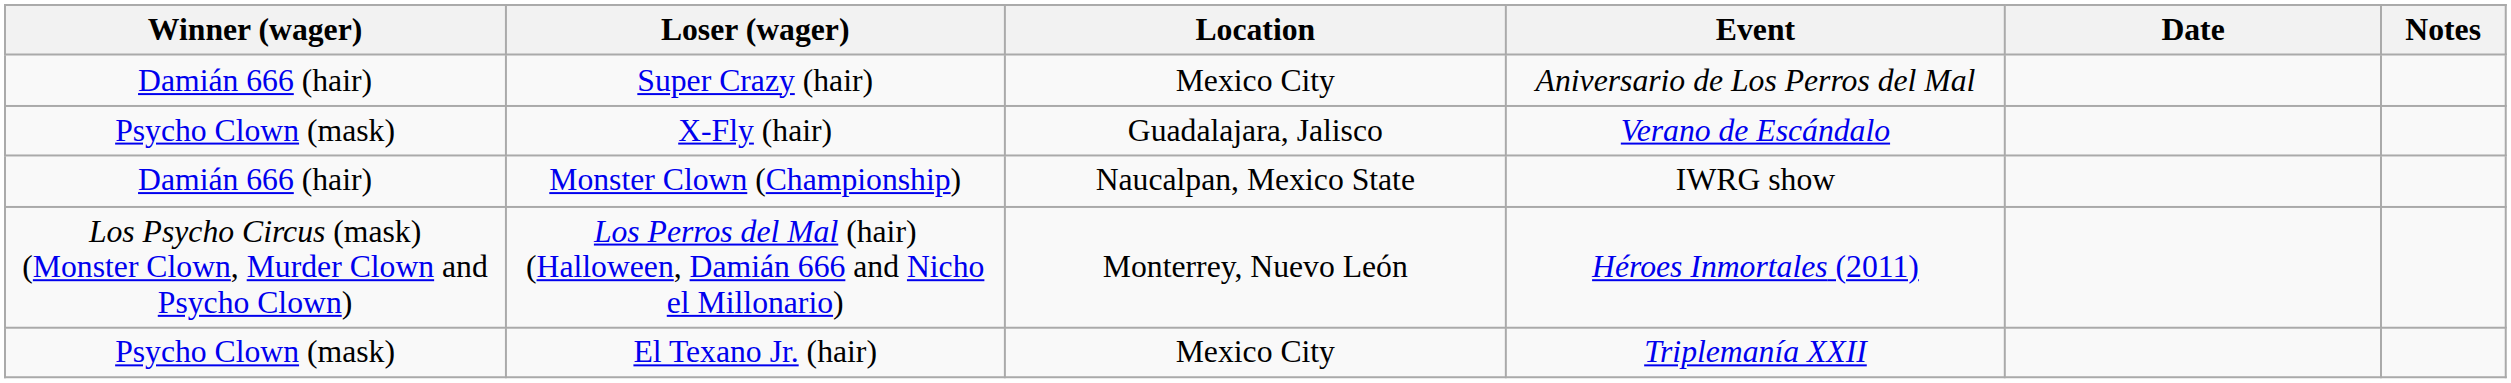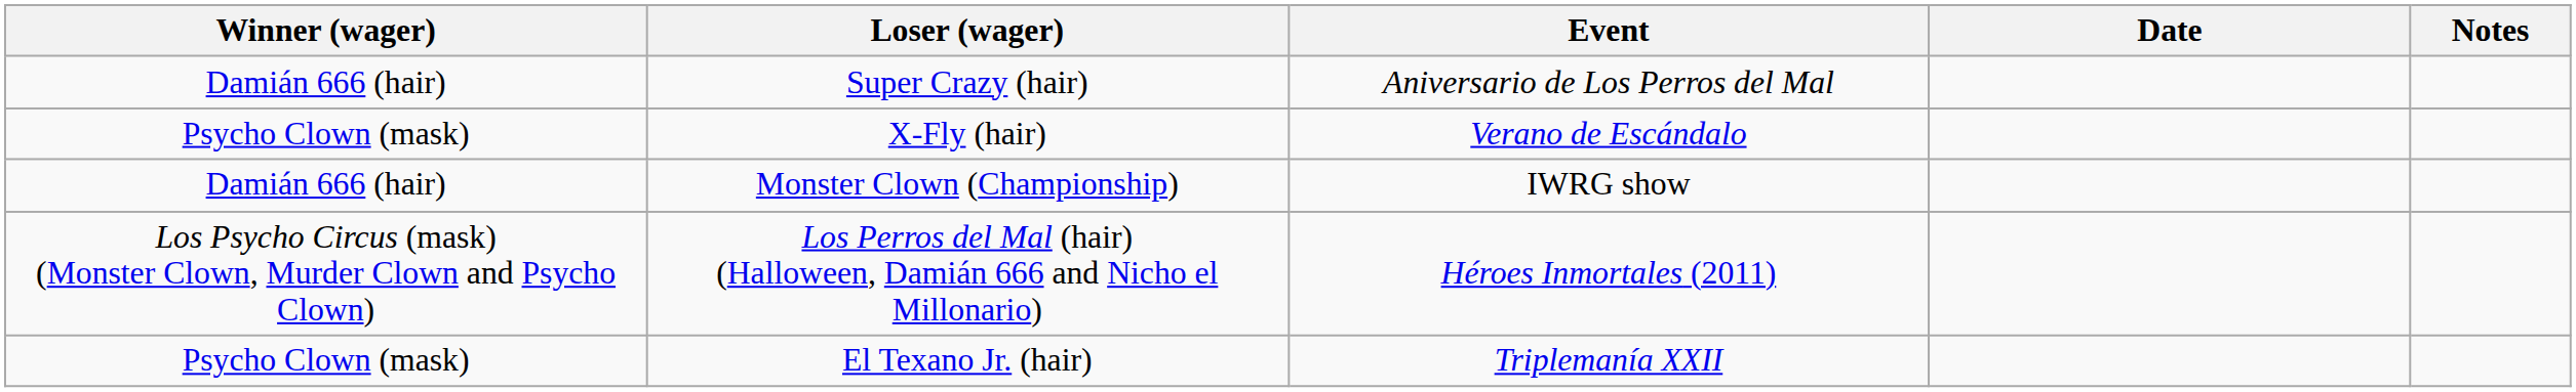 <table class="wikitable sortable" width=100%  style="text-align: center">
 <tr>
 <th width=20% scope="col">Winner (wager)</th>
 <th width=20% scope="col">Loser (wager)</th>
-<th width=20% scope="col">Location</th>
 <th width=20% scope="col">Event</th>
 <th width=15% scope="col">Date</th>
 <th class="unsortable" width=5% scope="col">Notes</th>
 </tr>
 <tr>
 <td><a href='#'>Damián 666</a> (hair)</td>
 <td><a href='#'>Super Crazy</a> (hair)</td>
-<td>Mexico City</td>
 <td><em>Aniversario de Los Perros del Mal</em></td>
 <td></td>
 <td></td>
 </tr>
 <tr>
 <td><a href='#'>Psycho Clown</a> (mask)</td>
 <td><a href='#'>X-Fly</a> (hair)</td>
-<td>Guadalajara, Jalisco</td>
 <td><em><a href='#'>Verano de Escándalo</a></em></td>
 <td></td>
 <td></td>
 </tr>
 <tr>
 <td><a href='#'>Damián 666</a> (hair)</td>
 <td><a href='#'>Monster Clown</a> (<a href='#'>Championship</a>)</td>
-<td>Naucalpan, Mexico State</td>
 <td>IWRG show</td>
 <td></td>
 <td></td>
 </tr>
 <tr>
 <td><em>Los Psycho Circus</em> (mask)<br>(<a href='#'>Monster Clown</a>, <a href='#'>Murder Clown</a> and <a href='#'>Psycho Clown</a>)</td>
 <td><em><a href='#'>Los Perros del Mal</a></em> (hair)<br>(<a href='#'>Halloween</a>, <a href='#'>Damián 666</a> and <a href='#'>Nicho el Millonario</a>)</td>
-<td>Monterrey, Nuevo León</td>
 <td><a href='#'><em>Héroes Inmortales</em> (2011)</a></td>
 <td></td>
 <td></td>
 </tr>
 <tr>
 <td><a href='#'>Psycho Clown</a> (mask)</td>
 <td><a href='#'>El Texano Jr.</a> (hair)</td>
-<td>Mexico City</td>
 <td><em><a href='#'>Triplemanía XXII</a></em></td>
 <td></td>
 <td></td>
 </tr>
 </table>
